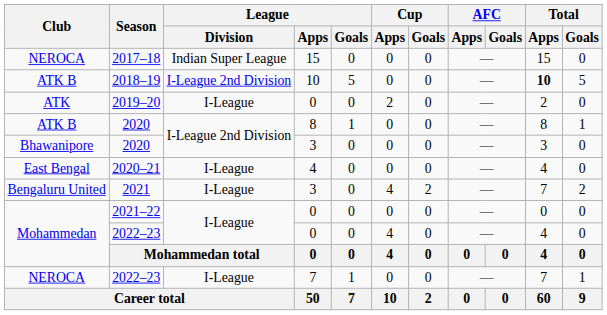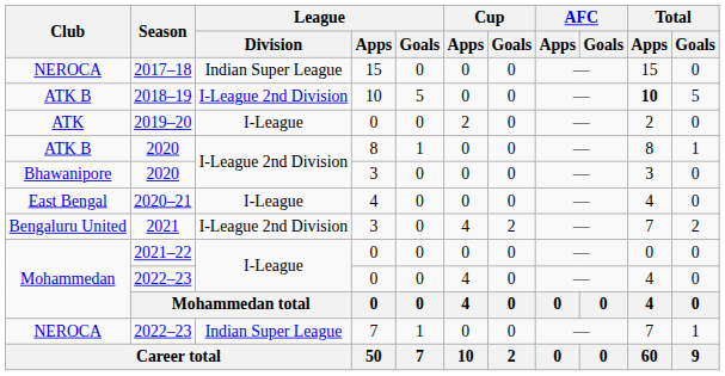 <table class="wikitable" style="text-align: center;">
 <tr>
 <th rowspan="2">Club</th>
 <th rowspan="2">Season</th>
 <th colspan="3">League</th>
 <th colspan="2">Cup</th>
 <th colspan="2"><a href='#'>AFC</a></th>
 <th colspan="2">Total</th>
 </tr>
 <tr>
 <th>Division</th>
 <th>Apps</th>
 <th>Goals</th>
 <th>Apps</th>
 <th>Goals</th>
 <th>Apps</th>
 <th>Goals</th>
 <th>Apps</th>
 <th>Goals</th>
 </tr>
 <tr>
 <td rowspan="1"><a href='#'>NEROCA</a></td>
 <td><a href='#'>2017–18</a></td>
 <td rowspan="1">Indian Super League</td>
 <td>15</td>
 <td>0</td>
 <td>0</td>
 <td>0</td>
 <td colspan="2">—</td>
 <td>15</td>
 <td>0</td>
 </tr>
 <tr>
 <td rowspan="1"><a href='#'>ATK B</a></td>
 <td><a href='#'>2018–19</a></td>
 <td rowspan="1"><a href='#'>I-League 2nd Division</a></td>
 <td>10</td>
 <td>5</td>
 <td>0</td>
 <td>0</td>
 <td colspan="2">—</td>
 <td><strong>10</strong></td>
 <td>5</td>
 </tr>
 <tr>
 <td rowspan="1"><a href='#'>ATK</a></td>
 <td><a href='#'>2019–20</a></td>
 <td rowspan="1">I-League</td>
 <td>0</td>
 <td>0</td>
 <td>2</td>
 <td>0</td>
 <td colspan="2">—</td>
 <td>2</td>
 <td>0</td>
 </tr>
 <tr>
 <td rowspan="1"><a href='#'>ATK B</a></td>
 <td><a href='#'>2020</a></td>
 <td rowspan="2">I-League 2nd Division</td>
 <td>8</td>
 <td>1</td>
 <td>0</td>
 <td>0</td>
 <td colspan="2">—</td>
 <td>8</td>
 <td>1</td>
 </tr>
 <tr>
 <td rowspan="1"><a href='#'>Bhawanipore</a></td>
 <td><a href='#'>2020</a></td>
 <td>3</td>
 <td>0</td>
 <td>0</td>
 <td>0</td>
 <td colspan="2">—</td>
 <td>3</td>
 <td>0</td>
 </tr>
 <tr>
 <td rowspan="1"><a href='#'>East Bengal</a></td>
 <td><a href='#'>2020–21</a></td>
 <td rowspan="1">I-League</td>
 <td>4</td>
 <td>0</td>
 <td>0</td>
 <td>0</td>
 <td colspan="2">—</td>
 <td>4</td>
 <td>0</td>
 </tr>
 <tr>
 <td rowspan="1"><a href='#'>Bengaluru United</a></td>
 <td><a href='#'>2021</a></td>
-<td rowspan="1">I-League</td>
+<td rowspan="1">I-League 2nd Division</td>
 <td>3</td>
 <td>0</td>
 <td>4</td>
 <td>2</td>
 <td colspan="2">—</td>
 <td>7</td>
 <td>2</td>
 </tr>
 <tr>
 <td rowspan="3"><a href='#'>Mohammedan</a></td>
 <td><a href='#'>2021–22</a></td>
 <td rowspan="2">I-League</td>
 <td>0</td>
 <td>0</td>
 <td>0</td>
 <td>0</td>
 <td colspan="2">—</td>
 <td>0</td>
 <td>0</td>
 </tr>
 <tr>
 <td><a href='#'>2022–23</a></td>
 <td>0</td>
 <td>0</td>
 <td>4</td>
 <td>0</td>
 <td colspan="2">—</td>
 <td>4</td>
 <td>0</td>
 </tr>
 <tr>
 <th colspan="2">Mohammedan total</th>
 <th>0</th>
 <th>0</th>
 <th>4</th>
 <th>0</th>
 <th>0</th>
 <th>0</th>
 <th>4</th>
 <th>0</th>
 </tr>
 <tr>
 <td rowspan="1"><a href='#'>NEROCA</a></td>
 <td><a href='#'>2022–23</a></td>
-<td rowspan="1">I-League</td>
+<td rowspan="1"><a href='#'>Indian Super League</a></td>
 <td>7</td>
 <td>1</td>
 <td>0</td>
 <td>0</td>
 <td colspan="2">—</td>
 <td>7</td>
 <td>1</td>
 </tr>
 <tr>
 <th colspan="3">Career total</th>
 <th>50</th>
 <th>7</th>
 <th>10</th>
 <th>2</th>
 <th>0</th>
 <th>0</th>
 <th>60</th>
 <th>9</th>
 </tr>
 </table>
